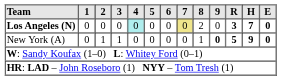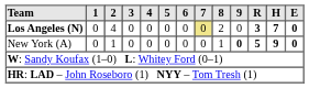 <table border=1 cellspacing=0 width=425 style="margin-left:3em;">
 <tr style="text-align:center; background-color:#e6e6e6;">
 <th align=left width=125>Team</th>
 <th width=25>1</th>
 <th width=25>2</th>
 <th width=25>3</th>
 <th width=25>4</th>
 <th width=25>5</th>
 <th width=25>6</th>
 <th width=25>7</th>
 <th width=25>8</th>
 <th width=25>9</th>
 <th width=25>R</th>
 <th width=25>H</th>
 <th width=25>E</th>
 </tr>
 <tr style="text-align:center;">
 <td align=left><strong>Los Angeles (N)</strong></td>
 <td>0</td>
+<td>4</td>
 <td>0</td>
 <td>0</td>
-<td style="background: paleturquoise;">0</td>
 <td>0</td>
 <td>0</td>
 <td style="background: khaki;">0</td>
 <td>2</td>
 <td>0</td>
 <td><strong>3</strong></td>
 <td><strong>7</strong></td>
 <td><strong>0</strong></td>
 </tr>
 <tr style="text-align:center;">
 <td align=left>New York (A)</td>
 <td>0</td>
 <td>1</td>
-<td>1</td>
+<td>0</td>
 <td>0</td>
 <td>0</td>
 <td>0</td>
 <td>0</td>
 <td>1</td>
 <td><strong>0</strong></td>
 <td><strong>5</strong></td>
 <td><strong>9</strong></td>
 <td><strong>0</strong></td>
 </tr>
 <tr style="text-align:left;">
 <td colspan=13><strong>W</strong>: <a href='#'>Sandy Koufax</a> (1–0)   <strong>L</strong>: <a href='#'>Whitey Ford</a> (0–1)</td>
 </tr>
 <tr style="text-align:left;">
 <td colspan=13><strong>HR</strong>: <strong>LAD</strong> – <a href='#'>John Roseboro</a> (1)   <strong>NYY</strong> – <a href='#'>Tom Tresh</a> (1)</td>
 </tr>
 </table>
